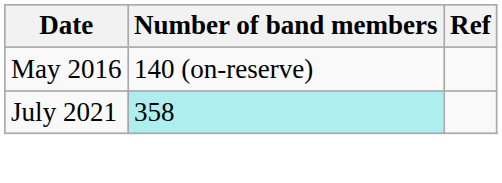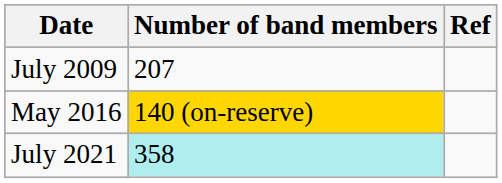 <table class="wikitable">
 <tr>
 <th>Date</th>
 <th>Number of band members</th>
 <th>Ref</th>
 </tr>
 <tr>
+<td>July 2009</td>
+<td>207</td>
+<td></td>
+</tr>
+<tr>
 <td>May 2016</td>
-<td>140 (on-reserve)</td>
+<td style="background: gold;">140 (on-reserve)</td>
 <td></td>
 </tr>
 <tr>
 <td>July 2021</td>
 <td style="background: paleturquoise;">358</td>
 <td></td>
 </tr>
 </table>
